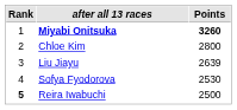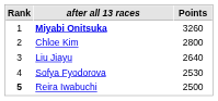 <table cellspacing="1" cellpadding="3" style="border:1px solid #aaa; font-size:86%;">
 <tr style="background:#e4e4e4;">
 <th style="border-bottom:1px solid #aaa; width:10px;">Rank</th>
 <th style="border-bottom:1px solid #aaa; width:200px;"><em>after all 13 races</em></th>
 <th style="border-bottom:1px solid #aaa; width:50px;">Points</th>
 </tr>
 <tr>
 <td align=center>1</td>
 <td><strong> <a href='#'>Miyabi Onitsuka</a></strong></td>
-<td align=center><strong>3260</strong></td>
+<td align=center>3260</td>
 </tr>
 <tr>
 <td align=center>2</td>
 <td> <a href='#'>Chloe Kim</a></td>
 <td align=center>2800</td>
 </tr>
 <tr>
 <td align=center>3</td>
 <td> <a href='#'>Liu Jiayu</a></td>
-<td align=center>2639</td>
+<td align=center>2640</td>
 </tr>
 <tr>
 <td align=center>4</td>
 <td> <a href='#'>Sofya Fyodorova</a></td>
 <td align=center>2530</td>
 </tr>
 <tr>
 <td align=center><strong>5</strong></td>
 <td> <a href='#'>Reira Iwabuchi</a></td>
 <td align=center>2500</td>
 </tr>
 </table>
